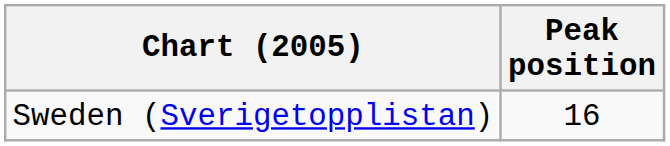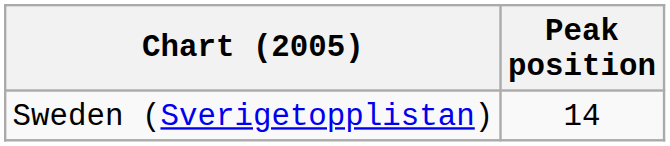 <table class="wikitable">
 <tr>
 <th>Chart (2005)</th>
 <th>Peak<br>position</th>
 </tr>
 <tr>
 <td>Sweden (<a href='#'>Sverigetopplistan</a>)</td>
-<td align="center">16</td>
+<td align="center">14</td>
 </tr>
 </table>
